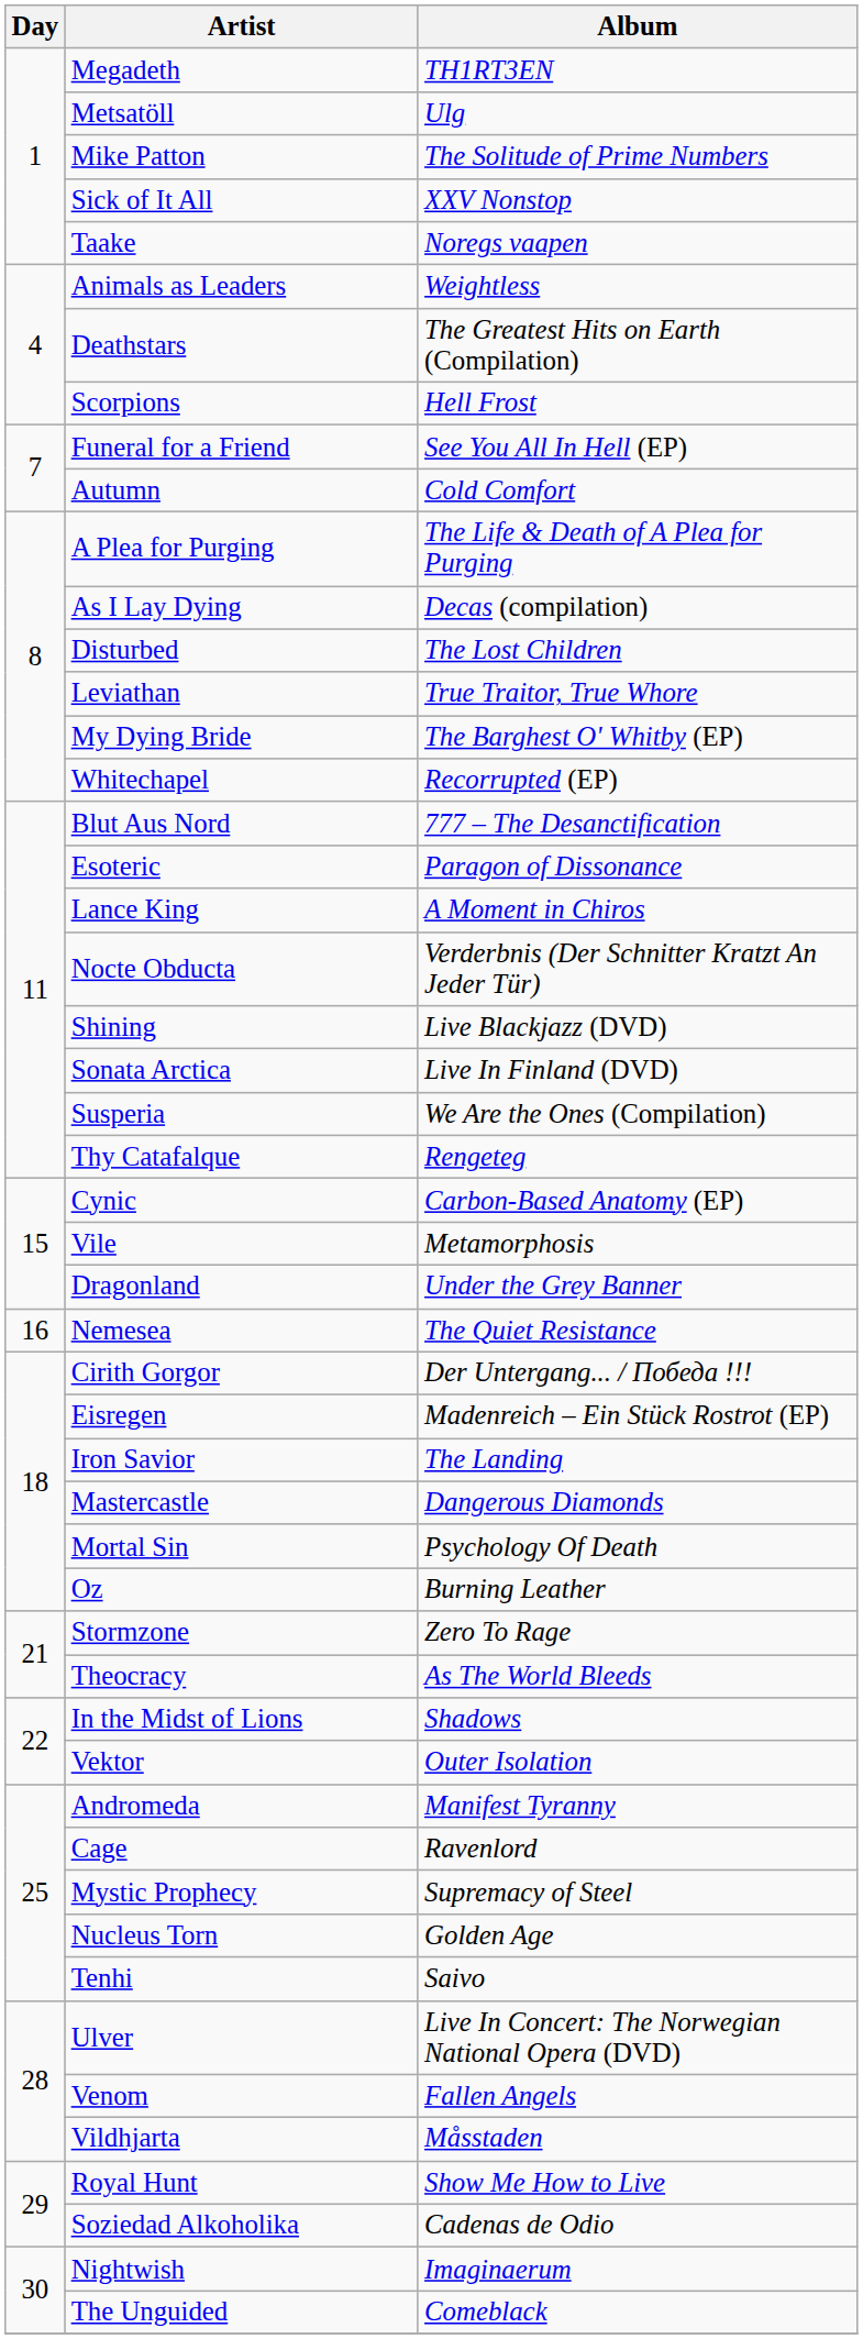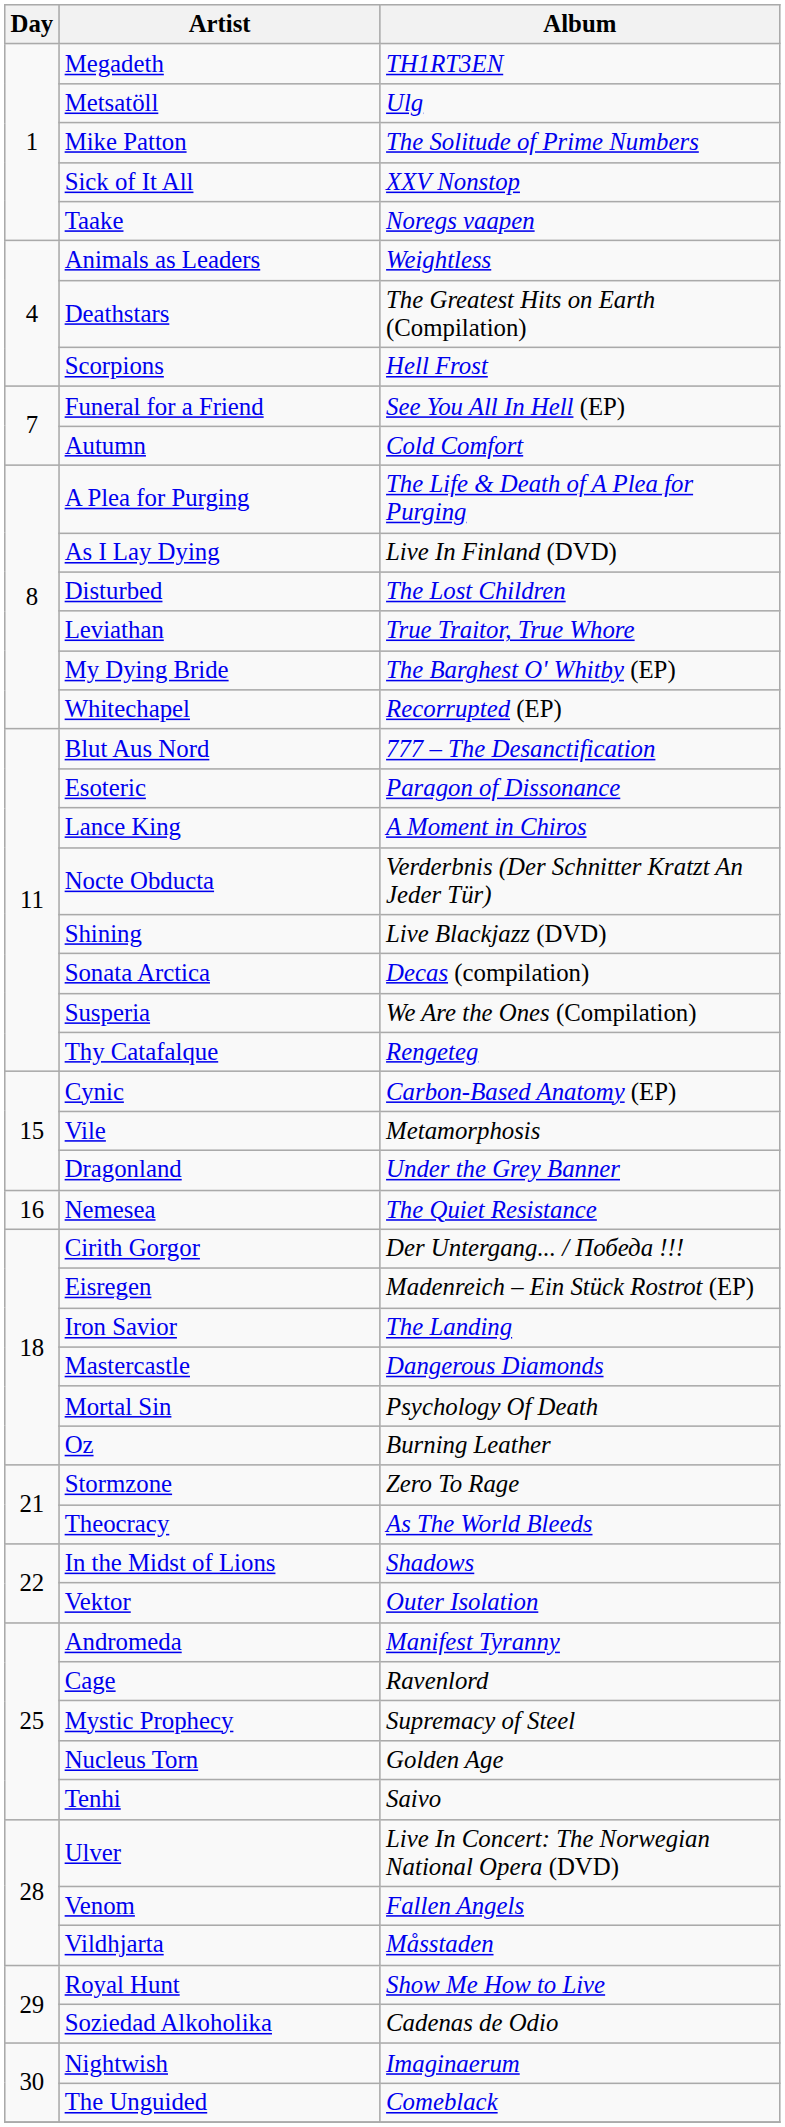 <table class="wikitable" border="1">
 <tr>
 <th width="20">Day</th>
 <th width="200">Artist</th>
 <th width="250">Album</th>
 </tr>
 <tr>
 <td align="center" rowspan="5">1</td>
 <td><a href='#'>Megadeth</a></td>
 <td><em><a href='#'>TH1RT3EN</a></em></td>
 </tr>
 <tr>
 <td><a href='#'>Metsatöll</a></td>
 <td><em><a href='#'>Ulg</a></em></td>
 </tr>
 <tr>
 <td><a href='#'>Mike Patton</a></td>
 <td><em><a href='#'>The Solitude of Prime Numbers</a></em></td>
 </tr>
 <tr>
 <td><a href='#'>Sick of It All</a></td>
 <td><em><a href='#'>XXV Nonstop</a></em></td>
 </tr>
 <tr>
 <td><a href='#'>Taake</a></td>
 <td><em><a href='#'>Noregs vaapen</a></em></td>
 </tr>
 <tr>
 <td align="center" rowspan="3">4</td>
 <td><a href='#'>Animals as Leaders</a></td>
 <td><em><a href='#'>Weightless</a></em></td>
 </tr>
 <tr>
 <td><a href='#'>Deathstars</a></td>
 <td><em>The Greatest Hits on Earth</em> (Compilation)</td>
 </tr>
 <tr>
 <td><a href='#'>Scorpions</a></td>
 <td><em><a href='#'>Hell Frost</a></em></td>
 </tr>
 <tr>
 <td align="center" rowspan="2">7</td>
 <td><a href='#'>Funeral for a Friend</a></td>
 <td><em><a href='#'>See You All In Hell</a></em> (EP)</td>
 </tr>
 <tr>
 <td><a href='#'>Autumn</a></td>
 <td><em><a href='#'>Cold Comfort</a></em></td>
 </tr>
 <tr>
 <td align="center" rowspan="6">8</td>
 <td><a href='#'>A Plea for Purging</a></td>
 <td><em><a href='#'>The Life & Death of A Plea for Purging</a></em></td>
 </tr>
 <tr>
 <td><a href='#'>As I Lay Dying</a></td>
-<td><em><a href='#'>Decas</a></em> (compilation)</td>
+<td><em>Live In Finland</em> (DVD)</td>
 </tr>
 <tr>
 <td><a href='#'>Disturbed</a></td>
 <td><em><a href='#'>The Lost Children</a></em></td>
 </tr>
 <tr>
 <td><a href='#'>Leviathan</a></td>
 <td><em><a href='#'>True Traitor, True Whore</a></em></td>
 </tr>
 <tr>
 <td><a href='#'>My Dying Bride</a></td>
 <td><em><a href='#'>The Barghest O' Whitby</a></em> (EP)</td>
 </tr>
 <tr>
 <td><a href='#'>Whitechapel</a></td>
 <td><em><a href='#'>Recorrupted</a></em> (EP)</td>
 </tr>
 <tr>
 <td align="center" rowspan="8">11</td>
 <td><a href='#'>Blut Aus Nord</a></td>
 <td><em><a href='#'>777 – The Desanctification</a></em></td>
 </tr>
 <tr>
 <td><a href='#'>Esoteric</a></td>
 <td><em><a href='#'>Paragon of Dissonance</a></em></td>
 </tr>
 <tr>
 <td><a href='#'>Lance King</a></td>
 <td><em><a href='#'>A Moment in Chiros</a></em></td>
 </tr>
 <tr>
 <td><a href='#'>Nocte Obducta</a></td>
 <td><em>Verderbnis (Der Schnitter Kratzt An Jeder Tür)</em></td>
 </tr>
 <tr>
 <td><a href='#'>Shining</a></td>
 <td><em>Live Blackjazz</em> (DVD)</td>
 </tr>
 <tr>
 <td><a href='#'>Sonata Arctica</a></td>
-<td><em>Live In Finland</em> (DVD)</td>
+<td><em><a href='#'>Decas</a></em> (compilation)</td>
 </tr>
 <tr>
 <td><a href='#'>Susperia</a></td>
 <td><em>We Are the Ones</em> (Compilation)</td>
 </tr>
 <tr>
 <td><a href='#'>Thy Catafalque</a></td>
 <td><em><a href='#'>Rengeteg</a></em></td>
 </tr>
 <tr>
 <td align="center" rowspan="3">15</td>
 <td><a href='#'>Cynic</a></td>
 <td><em><a href='#'>Carbon-Based Anatomy</a></em> (EP)</td>
 </tr>
 <tr>
 <td><a href='#'>Vile</a></td>
 <td><em>Metamorphosis</em></td>
 </tr>
 <tr>
 <td><a href='#'>Dragonland</a></td>
 <td><em><a href='#'>Under the Grey Banner</a></em></td>
 </tr>
 <tr>
 <td align="center" rowspan="1">16</td>
 <td><a href='#'>Nemesea</a></td>
 <td><em><a href='#'>The Quiet Resistance</a></em></td>
 </tr>
 <tr>
 <td align="center" rowspan="6">18</td>
 <td><a href='#'>Cirith Gorgor</a></td>
 <td><em>Der Untergang... / Победа !!!</em></td>
 </tr>
 <tr>
 <td><a href='#'>Eisregen</a></td>
 <td><em>Madenreich – Ein Stück Rostrot</em> (EP)</td>
 </tr>
 <tr>
 <td><a href='#'>Iron Savior</a></td>
 <td><em><a href='#'>The Landing</a></em></td>
 </tr>
 <tr>
 <td><a href='#'>Mastercastle</a></td>
 <td><em><a href='#'>Dangerous Diamonds</a></em></td>
 </tr>
 <tr>
 <td><a href='#'>Mortal Sin</a></td>
 <td><em>Psychology Of Death</em></td>
 </tr>
 <tr>
 <td><a href='#'>Oz</a></td>
 <td><em>Burning Leather</em></td>
 </tr>
 <tr>
 <td align="center" rowspan="2">21</td>
 <td><a href='#'>Stormzone</a></td>
 <td><em>Zero To Rage</em></td>
 </tr>
 <tr>
 <td><a href='#'>Theocracy</a></td>
 <td><em><a href='#'>As The World Bleeds</a></em></td>
 </tr>
 <tr>
 <td align="center" rowspan="2">22</td>
 <td><a href='#'>In the Midst of Lions</a></td>
 <td><em><a href='#'>Shadows</a></em></td>
 </tr>
 <tr>
 <td><a href='#'>Vektor</a></td>
 <td><em><a href='#'>Outer Isolation</a></em></td>
 </tr>
 <tr>
 <td align="center" rowspan="5">25</td>
 <td><a href='#'>Andromeda</a></td>
 <td><em><a href='#'>Manifest Tyranny</a></em></td>
 </tr>
 <tr>
 <td><a href='#'>Cage</a></td>
 <td><em>Ravenlord</em></td>
 </tr>
 <tr>
 <td><a href='#'>Mystic Prophecy</a></td>
 <td><em>Supremacy of Steel</em></td>
 </tr>
 <tr>
 <td><a href='#'>Nucleus Torn</a></td>
 <td><em>Golden Age</em></td>
 </tr>
 <tr>
 <td><a href='#'>Tenhi</a></td>
 <td><em>Saivo</em></td>
 </tr>
 <tr>
 <td align="center" rowspan="3">28</td>
 <td><a href='#'>Ulver</a></td>
 <td><em>Live In Concert: The Norwegian National Opera</em> (DVD)</td>
 </tr>
 <tr>
 <td><a href='#'>Venom</a></td>
 <td><em><a href='#'>Fallen Angels</a></em></td>
 </tr>
 <tr>
 <td><a href='#'>Vildhjarta</a></td>
 <td><em><a href='#'>Måsstaden</a></em></td>
 </tr>
 <tr>
 <td align="center" rowspan="2">29</td>
 <td><a href='#'>Royal Hunt</a></td>
 <td><em><a href='#'>Show Me How to Live</a></em></td>
 </tr>
 <tr>
 <td><a href='#'>Soziedad Alkoholika</a></td>
 <td><em>Cadenas de Odio</em></td>
 </tr>
 <tr>
 <td align="center" rowspan="2">30</td>
 <td><a href='#'>Nightwish</a></td>
 <td><em><a href='#'>Imaginaerum</a></em></td>
 </tr>
 <tr>
 <td><a href='#'>The Unguided</a></td>
 <td><em><a href='#'>Comeblack</a></em></td>
 </tr>
 <tr>
 </tr>
 </table>
